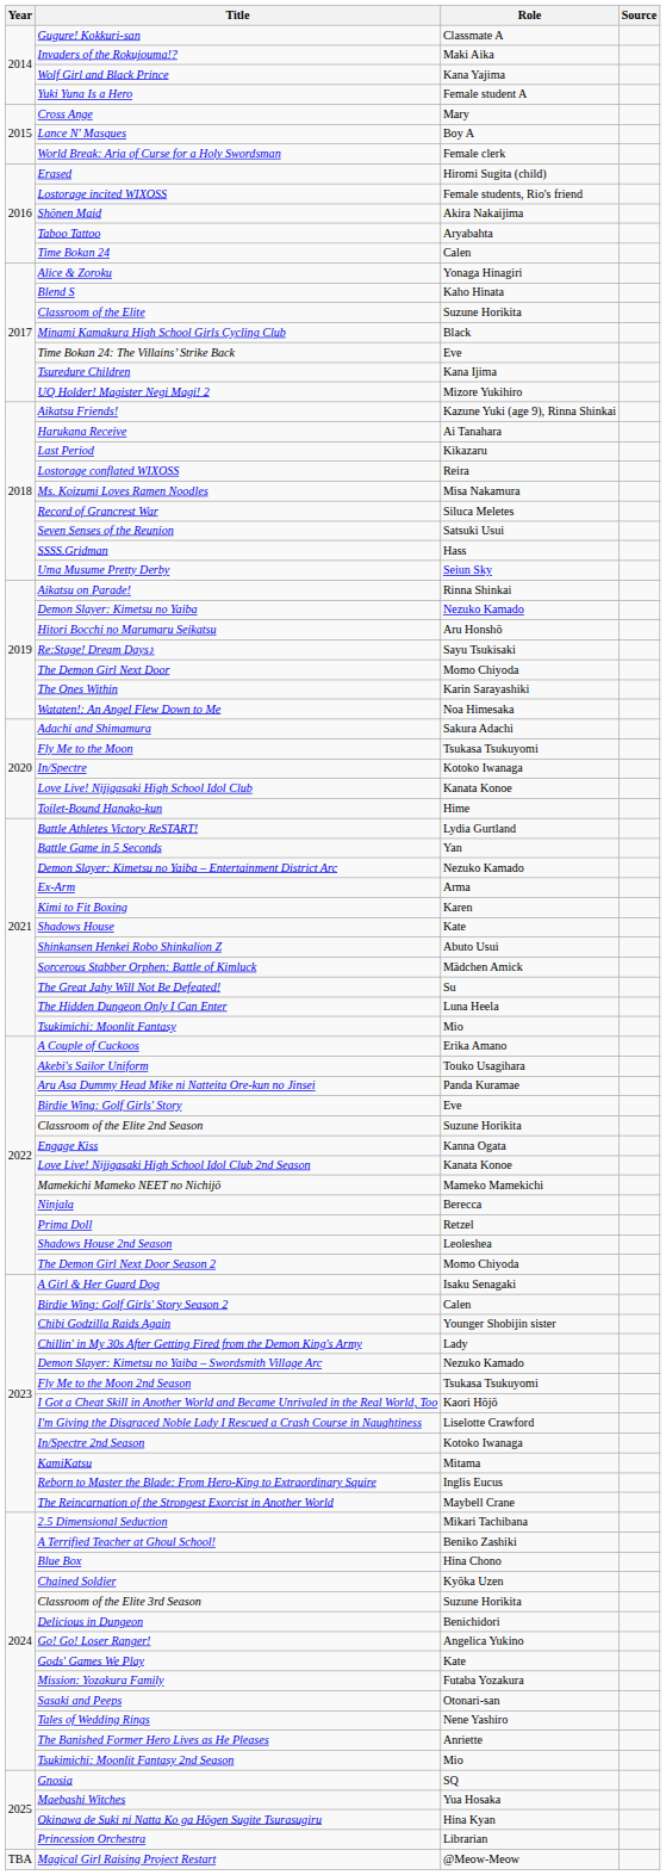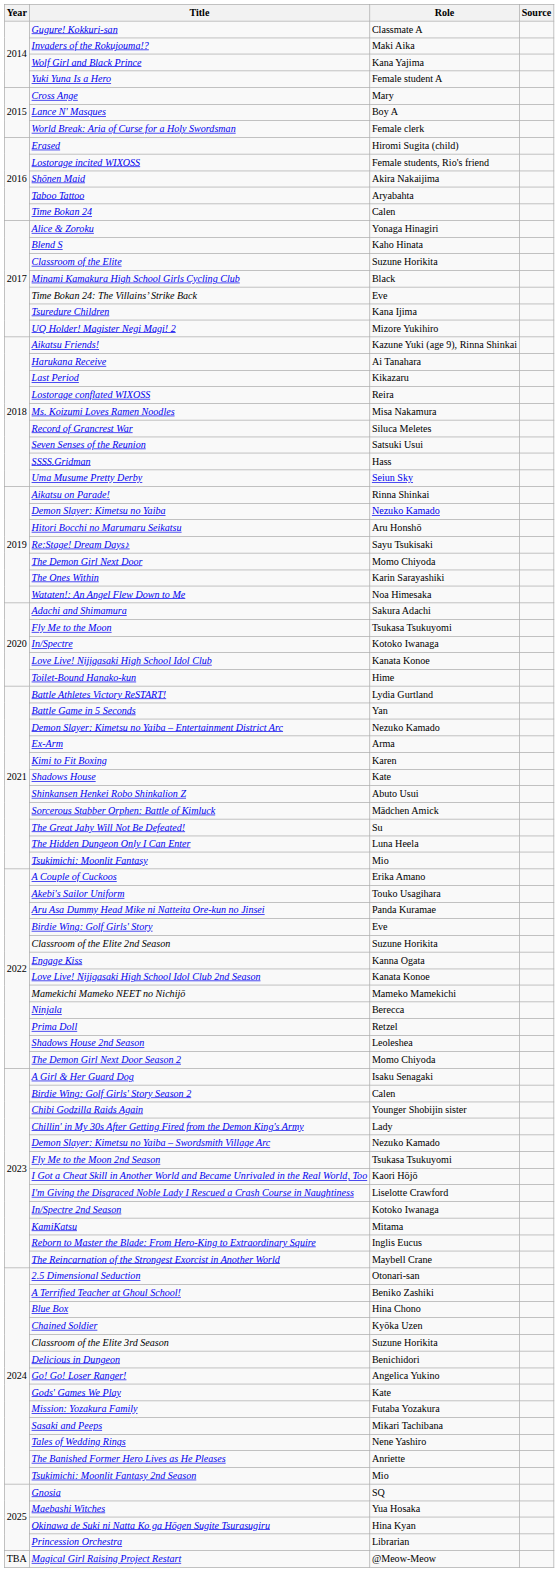 <table class="wikitable" style="font-size: 90%;">
 <tr>
 <th>Year</th>
 <th>Title</th>
 <th>Role</th>
 <th>Source</th>
 </tr>
 <tr>
 <td rowspan="4">2014</td>
 <td><em><a href='#'>Gugure! Kokkuri-san</a></em></td>
 <td>Classmate A</td>
 <td></td>
 </tr>
 <tr>
 <td><em><a href='#'>Invaders of the Rokujouma!?</a></em></td>
 <td>Maki Aika</td>
 <td></td>
 </tr>
 <tr>
 <td><em><a href='#'>Wolf Girl and Black Prince</a></em></td>
 <td>Kana Yajima</td>
 <td></td>
 </tr>
 <tr>
 <td><em><a href='#'>Yuki Yuna Is a Hero</a></em></td>
 <td>Female student A</td>
 <td></td>
 </tr>
 <tr>
 <td rowspan="3">2015</td>
 <td><em><a href='#'>Cross Ange</a></em></td>
 <td>Mary</td>
 <td></td>
 </tr>
 <tr>
 <td><em><a href='#'>Lance N' Masques</a></em></td>
 <td>Boy A</td>
 <td></td>
 </tr>
 <tr>
 <td><em><a href='#'>World Break: Aria of Curse for a Holy Swordsman</a></em></td>
 <td>Female clerk</td>
 <td></td>
 </tr>
 <tr>
 <td rowspan="5">2016</td>
 <td><em><a href='#'>Erased</a></em></td>
 <td>Hiromi Sugita (child)</td>
 <td></td>
 </tr>
 <tr>
 <td><em><a href='#'>Lostorage incited WIXOSS</a></em></td>
 <td>Female students, Rio's friend</td>
 <td></td>
 </tr>
 <tr>
 <td><em><a href='#'>Shōnen Maid</a></em></td>
 <td>Akira Nakaijima</td>
 <td></td>
 </tr>
 <tr>
 <td><em><a href='#'>Taboo Tattoo</a></em></td>
 <td>Aryabahta</td>
 <td></td>
 </tr>
 <tr>
 <td><em><a href='#'>Time Bokan 24</a></em></td>
 <td>Calen</td>
 <td></td>
 </tr>
 <tr>
 <td rowspan="7">2017</td>
 <td><em><a href='#'>Alice & Zoroku</a></em></td>
 <td>Yonaga Hinagiri</td>
 <td></td>
 </tr>
 <tr>
 <td><em><a href='#'>Blend S</a></em></td>
 <td>Kaho Hinata</td>
 <td></td>
 </tr>
 <tr>
 <td><em><a href='#'>Classroom of the Elite</a></em></td>
 <td>Suzune Horikita</td>
 <td></td>
 </tr>
 <tr>
 <td><em><a href='#'>Minami Kamakura High School Girls Cycling Club</a></em></td>
 <td>Black</td>
 <td></td>
 </tr>
 <tr>
 <td><em>Time Bokan 24: The Villains’ Strike Back</em></td>
 <td>Eve</td>
 <td></td>
 </tr>
 <tr>
 <td><em><a href='#'>Tsuredure Children</a></em></td>
 <td>Kana Ijima</td>
 <td></td>
 </tr>
 <tr>
 <td><em><a href='#'>UQ Holder! Magister Negi Magi! 2</a></em></td>
 <td>Mizore Yukihiro</td>
 <td></td>
 </tr>
 <tr>
 <td rowspan="9">2018</td>
 <td><em><a href='#'>Aikatsu Friends!</a></em></td>
 <td>Kazune Yuki (age 9), Rinna Shinkai</td>
 <td></td>
 </tr>
 <tr>
 <td><em><a href='#'>Harukana Receive</a></em></td>
 <td>Ai Tanahara</td>
 <td></td>
 </tr>
 <tr>
 <td><em><a href='#'>Last Period</a></em></td>
 <td>Kikazaru</td>
 <td></td>
 </tr>
 <tr>
 <td><em><a href='#'>Lostorage conflated WIXOSS</a></em></td>
 <td>Reira</td>
 <td></td>
 </tr>
 <tr>
 <td><em><a href='#'>Ms. Koizumi Loves Ramen Noodles</a></em></td>
 <td>Misa Nakamura</td>
 <td></td>
 </tr>
 <tr>
 <td><em><a href='#'>Record of Grancrest War</a></em></td>
 <td>Siluca Meletes</td>
 <td></td>
 </tr>
 <tr>
 <td><em><a href='#'>Seven Senses of the Reunion</a></em></td>
 <td>Satsuki Usui</td>
 <td></td>
 </tr>
 <tr>
 <td><em><a href='#'>SSSS.Gridman</a></em></td>
 <td>Hass</td>
 <td></td>
 </tr>
 <tr>
 <td><em><a href='#'>Uma Musume Pretty Derby</a></em></td>
 <td><a href='#'>Seiun Sky</a></td>
 <td></td>
 </tr>
 <tr>
 <td rowspan="7">2019</td>
 <td><em><a href='#'>Aikatsu on Parade!</a></em></td>
 <td>Rinna Shinkai</td>
 <td></td>
 </tr>
 <tr>
 <td><em><a href='#'>Demon Slayer: Kimetsu no Yaiba</a></em></td>
 <td><a href='#'>Nezuko Kamado</a></td>
 <td></td>
 </tr>
 <tr>
 <td><em><a href='#'>Hitori Bocchi no Marumaru Seikatsu</a></em></td>
 <td>Aru Honshō</td>
 <td></td>
 </tr>
 <tr>
 <td><em><a href='#'>Re:Stage! Dream Days♪</a></em></td>
 <td>Sayu Tsukisaki</td>
 <td></td>
 </tr>
 <tr>
 <td><em><a href='#'>The Demon Girl Next Door</a></em></td>
 <td>Momo Chiyoda</td>
 <td></td>
 </tr>
 <tr>
 <td><em><a href='#'>The Ones Within</a></em></td>
 <td>Karin Sarayashiki</td>
 <td></td>
 </tr>
 <tr>
 <td><em><a href='#'>Wataten!: An Angel Flew Down to Me</a></em></td>
 <td>Noa Himesaka</td>
 <td></td>
 </tr>
 <tr>
 <td rowspan="5">2020</td>
 <td><em><a href='#'>Adachi and Shimamura</a></em></td>
 <td>Sakura Adachi</td>
 <td></td>
 </tr>
 <tr>
 <td><em><a href='#'>Fly Me to the Moon</a></em></td>
 <td>Tsukasa Tsukuyomi</td>
 <td></td>
 </tr>
 <tr>
 <td><em><a href='#'>In/Spectre</a></em></td>
 <td>Kotoko Iwanaga</td>
 <td></td>
 </tr>
 <tr>
 <td><em><a href='#'>Love Live! Nijigasaki High School Idol Club</a></em></td>
 <td>Kanata Konoe</td>
 <td></td>
 </tr>
 <tr>
 <td><em><a href='#'>Toilet-Bound Hanako-kun</a></em></td>
 <td>Hime</td>
 <td></td>
 </tr>
 <tr>
 <td rowspan="11">2021</td>
 <td><em><a href='#'>Battle Athletes Victory ReSTART!</a></em></td>
 <td>Lydia Gurtland</td>
 <td></td>
 </tr>
 <tr>
 <td><em><a href='#'>Battle Game in 5 Seconds</a></em></td>
 <td>Yan</td>
 <td></td>
 </tr>
 <tr>
 <td><em><a href='#'>Demon Slayer: Kimetsu no Yaiba – Entertainment District Arc</a></em></td>
 <td>Nezuko Kamado</td>
 <td></td>
 </tr>
 <tr>
 <td><em><a href='#'>Ex-Arm</a></em></td>
 <td>Arma</td>
 <td></td>
 </tr>
 <tr>
 <td><em><a href='#'>Kimi to Fit Boxing</a></em></td>
 <td>Karen</td>
 <td></td>
 </tr>
 <tr>
 <td><em><a href='#'>Shadows House</a></em></td>
 <td>Kate</td>
 <td></td>
 </tr>
 <tr>
 <td><em><a href='#'>Shinkansen Henkei Robo Shinkalion Z</a></em></td>
 <td>Abuto Usui</td>
 <td></td>
 </tr>
 <tr>
 <td><em><a href='#'>Sorcerous Stabber Orphen: Battle of Kimluck</a></em></td>
 <td>Mädchen Amick</td>
 <td></td>
 </tr>
 <tr>
 <td><em><a href='#'>The Great Jahy Will Not Be Defeated!</a></em></td>
 <td>Su</td>
 <td></td>
 </tr>
 <tr>
 <td><em><a href='#'>The Hidden Dungeon Only I Can Enter</a></em></td>
 <td>Luna Heela</td>
 <td></td>
 </tr>
 <tr>
 <td><em><a href='#'>Tsukimichi: Moonlit Fantasy</a></em></td>
 <td>Mio</td>
 <td></td>
 </tr>
 <tr>
 <td rowspan="12">2022</td>
 <td><em><a href='#'>A Couple of Cuckoos</a></em></td>
 <td>Erika Amano</td>
 <td></td>
 </tr>
 <tr>
 <td><em><a href='#'>Akebi's Sailor Uniform</a></em></td>
 <td>Touko Usagihara</td>
 <td></td>
 </tr>
 <tr>
 <td><em><a href='#'>Aru Asa Dummy Head Mike ni Natteita Ore-kun no Jinsei</a></em></td>
 <td>Panda Kuramae</td>
 <td></td>
 </tr>
 <tr>
 <td><em><a href='#'>Birdie Wing: Golf Girls' Story</a></em></td>
 <td>Eve</td>
 <td></td>
 </tr>
 <tr>
 <td><em>Classroom of the Elite 2nd Season</em></td>
 <td>Suzune Horikita</td>
 <td></td>
 </tr>
 <tr>
 <td><em><a href='#'>Engage Kiss</a></em></td>
 <td>Kanna Ogata</td>
 <td></td>
 </tr>
 <tr>
 <td><em><a href='#'>Love Live! Nijigasaki High School Idol Club 2nd Season</a></em></td>
 <td>Kanata Konoe</td>
 <td></td>
 </tr>
 <tr>
 <td><em>Mamekichi Mameko NEET no Nichijō</em></td>
 <td>Mameko Mamekichi</td>
 <td></td>
 </tr>
 <tr>
 <td><em><a href='#'>Ninjala</a></em></td>
 <td>Berecca</td>
 <td></td>
 </tr>
 <tr>
 <td><em><a href='#'>Prima Doll</a></em></td>
 <td>Retzel</td>
 <td></td>
 </tr>
 <tr>
 <td><em><a href='#'>Shadows House 2nd Season</a></em></td>
 <td>Leoleshea</td>
 <td></td>
 </tr>
 <tr>
 <td><em><a href='#'>The Demon Girl Next Door Season 2</a></em></td>
 <td>Momo Chiyoda</td>
 <td></td>
 </tr>
 <tr>
 <td rowspan="12">2023</td>
 <td><em><a href='#'>A Girl & Her Guard Dog</a></em></td>
 <td>Isaku Senagaki</td>
 <td></td>
 </tr>
 <tr>
 <td><em><a href='#'>Birdie Wing: Golf Girls' Story Season 2</a></em></td>
 <td>Calen</td>
 <td></td>
 </tr>
 <tr>
 <td><em><a href='#'>Chibi Godzilla Raids Again</a></em></td>
 <td>Younger Shobijin sister</td>
 <td></td>
 </tr>
 <tr>
 <td><em><a href='#'>Chillin' in My 30s After Getting Fired from the Demon King's Army</a></em></td>
 <td>Lady</td>
 <td></td>
 </tr>
 <tr>
 <td><em><a href='#'>Demon Slayer: Kimetsu no Yaiba – Swordsmith Village Arc</a></em></td>
 <td>Nezuko Kamado</td>
 <td></td>
 </tr>
 <tr>
 <td><em><a href='#'>Fly Me to the Moon 2nd Season</a></em></td>
 <td>Tsukasa Tsukuyomi</td>
 <td></td>
 </tr>
 <tr>
 <td><em><a href='#'>I Got a Cheat Skill in Another World and Became Unrivaled in the Real World, Too</a></em></td>
 <td>Kaori Hōjō</td>
 <td></td>
 </tr>
 <tr>
 <td><em><a href='#'>I'm Giving the Disgraced Noble Lady I Rescued a Crash Course in Naughtiness</a></em></td>
 <td>Liselotte Crawford</td>
 <td></td>
 </tr>
 <tr>
 <td><em><a href='#'>In/Spectre 2nd Season</a></em></td>
 <td>Kotoko Iwanaga</td>
 <td></td>
 </tr>
 <tr>
 <td><em><a href='#'>KamiKatsu</a></em></td>
 <td>Mitama</td>
 <td></td>
 </tr>
 <tr>
 <td><em><a href='#'>Reborn to Master the Blade: From Hero-King to Extraordinary Squire</a></em></td>
 <td>Inglis Eucus</td>
 <td></td>
 </tr>
 <tr>
 <td><em><a href='#'>The Reincarnation of the Strongest Exorcist in Another World</a></em></td>
 <td>Maybell Crane</td>
 <td></td>
 </tr>
 <tr>
 <td rowspan="13">2024</td>
 <td><em><a href='#'>2.5 Dimensional Seduction</a></em></td>
-<td>Mikari Tachibana</td>
+<td>Otonari-san</td>
 <td></td>
 </tr>
 <tr>
 <td><em><a href='#'>A Terrified Teacher at Ghoul School!</a></em></td>
 <td>Beniko Zashiki</td>
 <td></td>
 </tr>
 <tr>
 <td><em><a href='#'>Blue Box</a></em></td>
 <td>Hina Chono</td>
 <td></td>
 </tr>
 <tr>
 <td><em><a href='#'>Chained Soldier</a></em></td>
 <td>Kyōka Uzen</td>
 <td></td>
 </tr>
 <tr>
 <td><em>Classroom of the Elite 3rd Season</em></td>
 <td>Suzune Horikita</td>
 <td></td>
 </tr>
 <tr>
 <td><em><a href='#'>Delicious in Dungeon</a></em></td>
 <td>Benichidori</td>
 <td></td>
 </tr>
 <tr>
 <td><em><a href='#'>Go! Go! Loser Ranger!</a></em></td>
 <td>Angelica Yukino</td>
 <td></td>
 </tr>
 <tr>
 <td><em><a href='#'>Gods' Games We Play</a></em></td>
 <td>Kate</td>
 <td></td>
 </tr>
 <tr>
 <td><em><a href='#'>Mission: Yozakura Family</a></em></td>
 <td>Futaba Yozakura</td>
 <td></td>
 </tr>
 <tr>
 <td><em><a href='#'>Sasaki and Peeps</a></em></td>
-<td>Otonari-san</td>
+<td>Mikari Tachibana</td>
 <td></td>
 </tr>
 <tr>
 <td><em><a href='#'>Tales of Wedding Rings</a></em></td>
 <td>Nene Yashiro</td>
 <td></td>
 </tr>
 <tr>
 <td><em><a href='#'>The Banished Former Hero Lives as He Pleases</a></em></td>
 <td>Anriette</td>
 <td></td>
 </tr>
 <tr>
 <td><em><a href='#'>Tsukimichi: Moonlit Fantasy 2nd Season</a></em></td>
 <td>Mio</td>
 <td></td>
 </tr>
 <tr>
 <td rowspan="4">2025</td>
 <td><em><a href='#'>Gnosia</a></em></td>
 <td>SQ</td>
 <td></td>
 </tr>
 <tr>
 <td><em><a href='#'>Maebashi Witches</a></em></td>
 <td>Yua Hosaka</td>
 <td></td>
 </tr>
 <tr>
 <td><em><a href='#'>Okinawa de Suki ni Natta Ko ga Hōgen Sugite Tsurasugiru</a></em></td>
 <td>Hina Kyan</td>
 <td></td>
 </tr>
 <tr>
 <td><em><a href='#'>Princession Orchestra</a></em></td>
 <td>Librarian</td>
 <td></td>
 </tr>
 <tr>
 <td>TBA</td>
 <td><em><a href='#'>Magical Girl Raising Project Restart</a></em></td>
 <td>@Meow-Meow</td>
 <td></td>
 </tr>
 </table>
